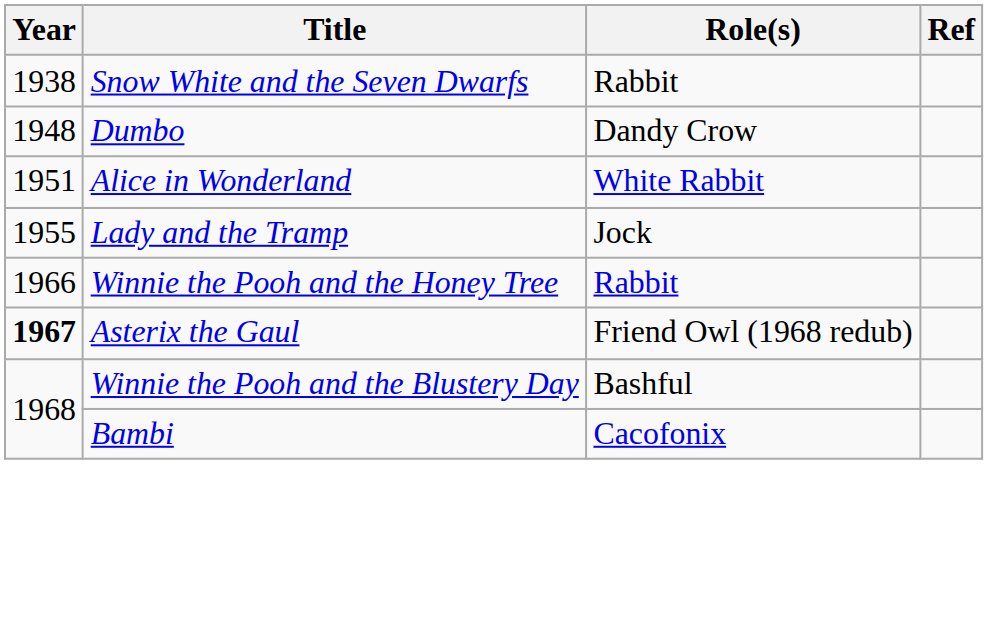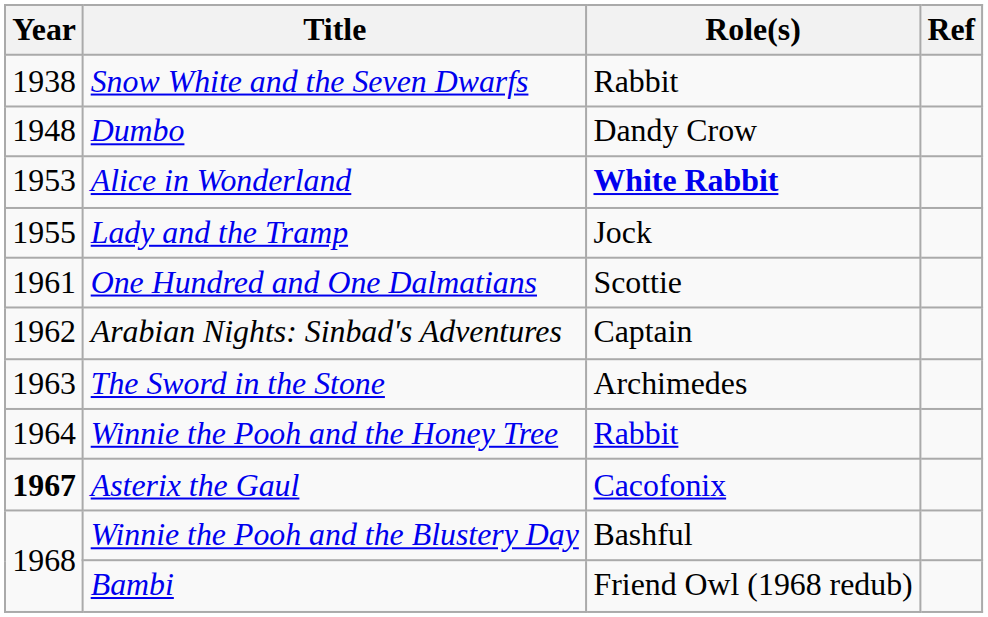 <table class="wikitable plainrowheaders sortable">
 <tr>
 <th scope="col">Year</th>
 <th scope="col">Title</th>
 <th scope="col">Role(s)</th>
 <th scope="col" class="unsortable">Ref</th>
 </tr>
 <tr>
 <td>1938</td>
 <td><em><a href='#'>Snow White and the Seven Dwarfs</a></em></td>
 <td>Rabbit</td>
 <td></td>
 </tr>
 <tr>
 <td>1948</td>
 <td><em><a href='#'>Dumbo</a></em></td>
 <td>Dandy Crow</td>
 <td></td>
 </tr>
 <tr>
-<td>1951</td>
+<td>1953</td>
 <td><em><a href='#'>Alice in Wonderland</a></em></td>
-<td><a href='#'>White Rabbit</a></td>
+<td><strong><a href='#'>White Rabbit</a></strong></td>
 <td></td>
 </tr>
 <tr>
 <td>1955</td>
 <td><em><a href='#'>Lady and the Tramp</a></em></td>
 <td>Jock</td>
 <td></td>
 </tr>
 <tr>
-<td>1966</td>
+<td>1961</td>
+<td><em><a href='#'>One Hundred and One Dalmatians</a></em></td>
+<td>Scottie</td>
+<td></td>
+</tr>
+<tr>
+<td>1962</td>
+<td><em>Arabian Nights: Sinbad's Adventures</em></td>
+<td>Captain</td>
+<td></td>
+</tr>
+<tr>
+<td>1963</td>
+<td><em><a href='#'>The Sword in the Stone</a></em></td>
+<td>Archimedes</td>
+<td></td>
+</tr>
+<tr>
+<td>1964</td>
 <td><em><a href='#'>Winnie the Pooh and the Honey Tree</a></em></td>
 <td><a href='#'>Rabbit</a></td>
 <td></td>
 </tr>
 <tr>
 <td><strong>1967</strong></td>
 <td><em><a href='#'>Asterix the Gaul</a></em></td>
-<td>Friend Owl (1968 redub)</td>
+<td><a href='#'>Cacofonix</a></td>
 <td></td>
 </tr>
 <tr>
 <td rowspan=2>1968</td>
 <td><em><a href='#'>Winnie the Pooh and the Blustery Day</a></em></td>
 <td>Bashful</td>
 <td></td>
 </tr>
 <tr>
 <td><em><a href='#'>Bambi</a></em></td>
-<td><a href='#'>Cacofonix</a></td>
+<td>Friend Owl (1968 redub)</td>
 <td></td>
 </tr>
 </table>
